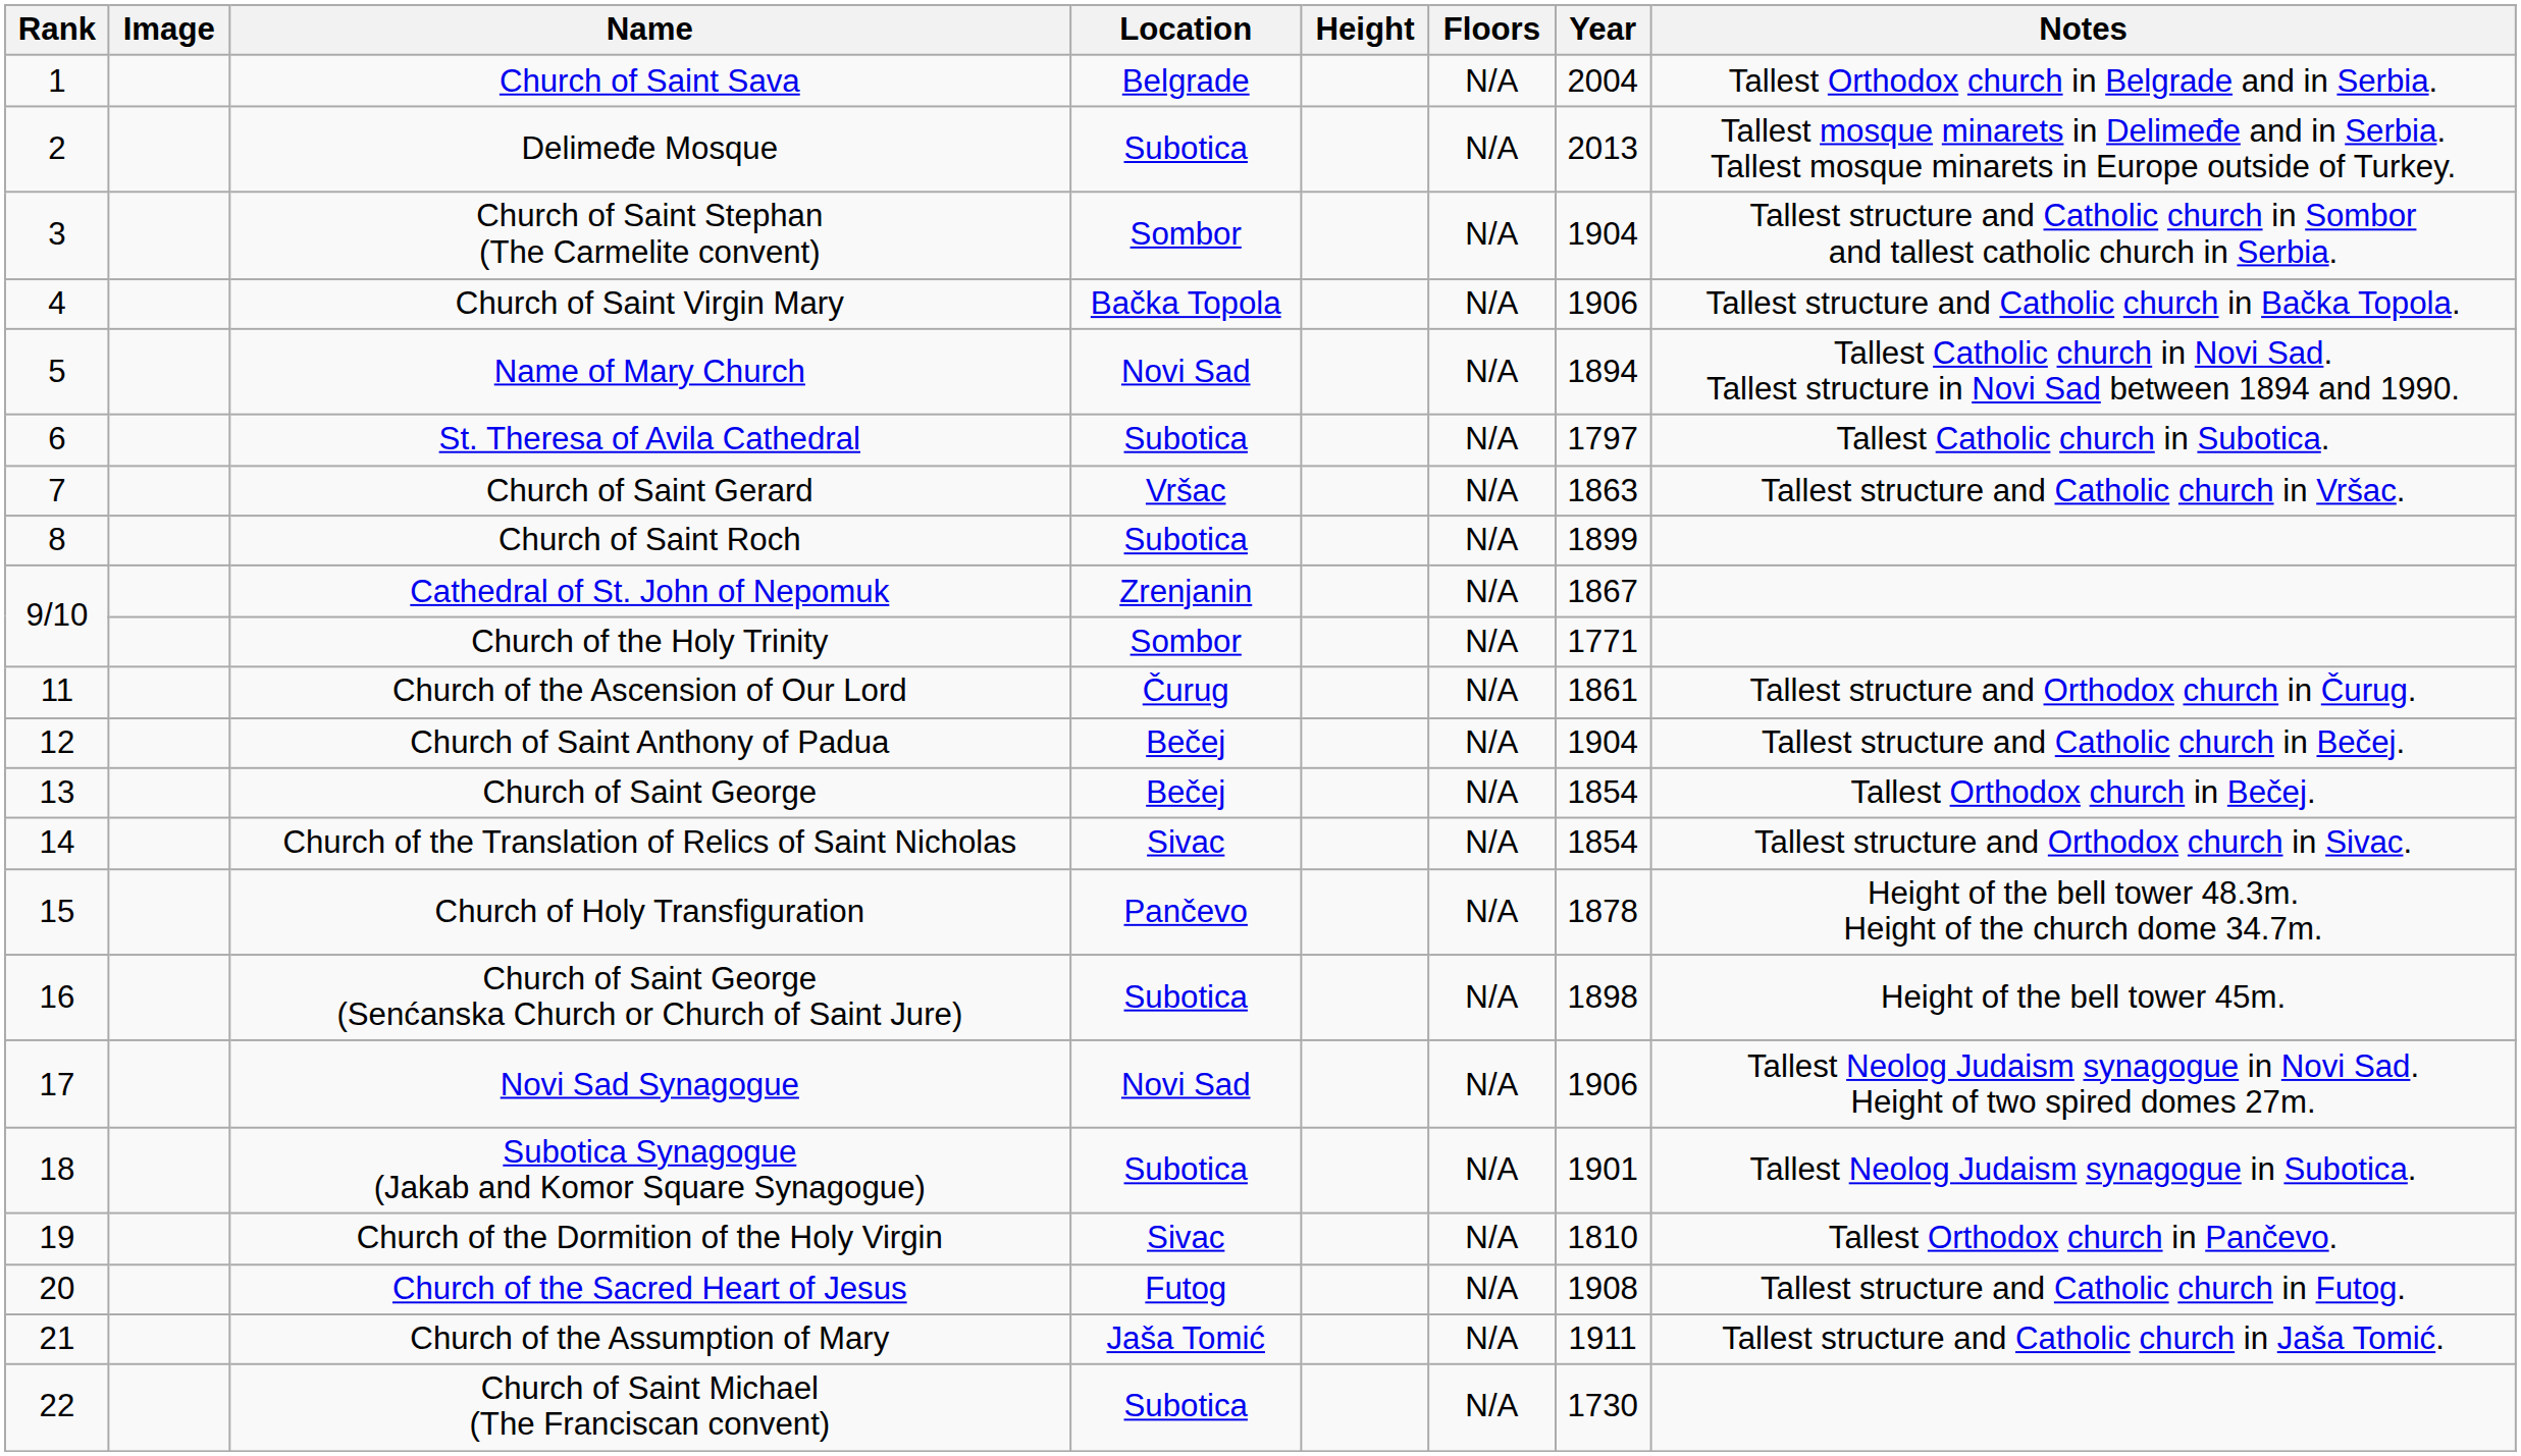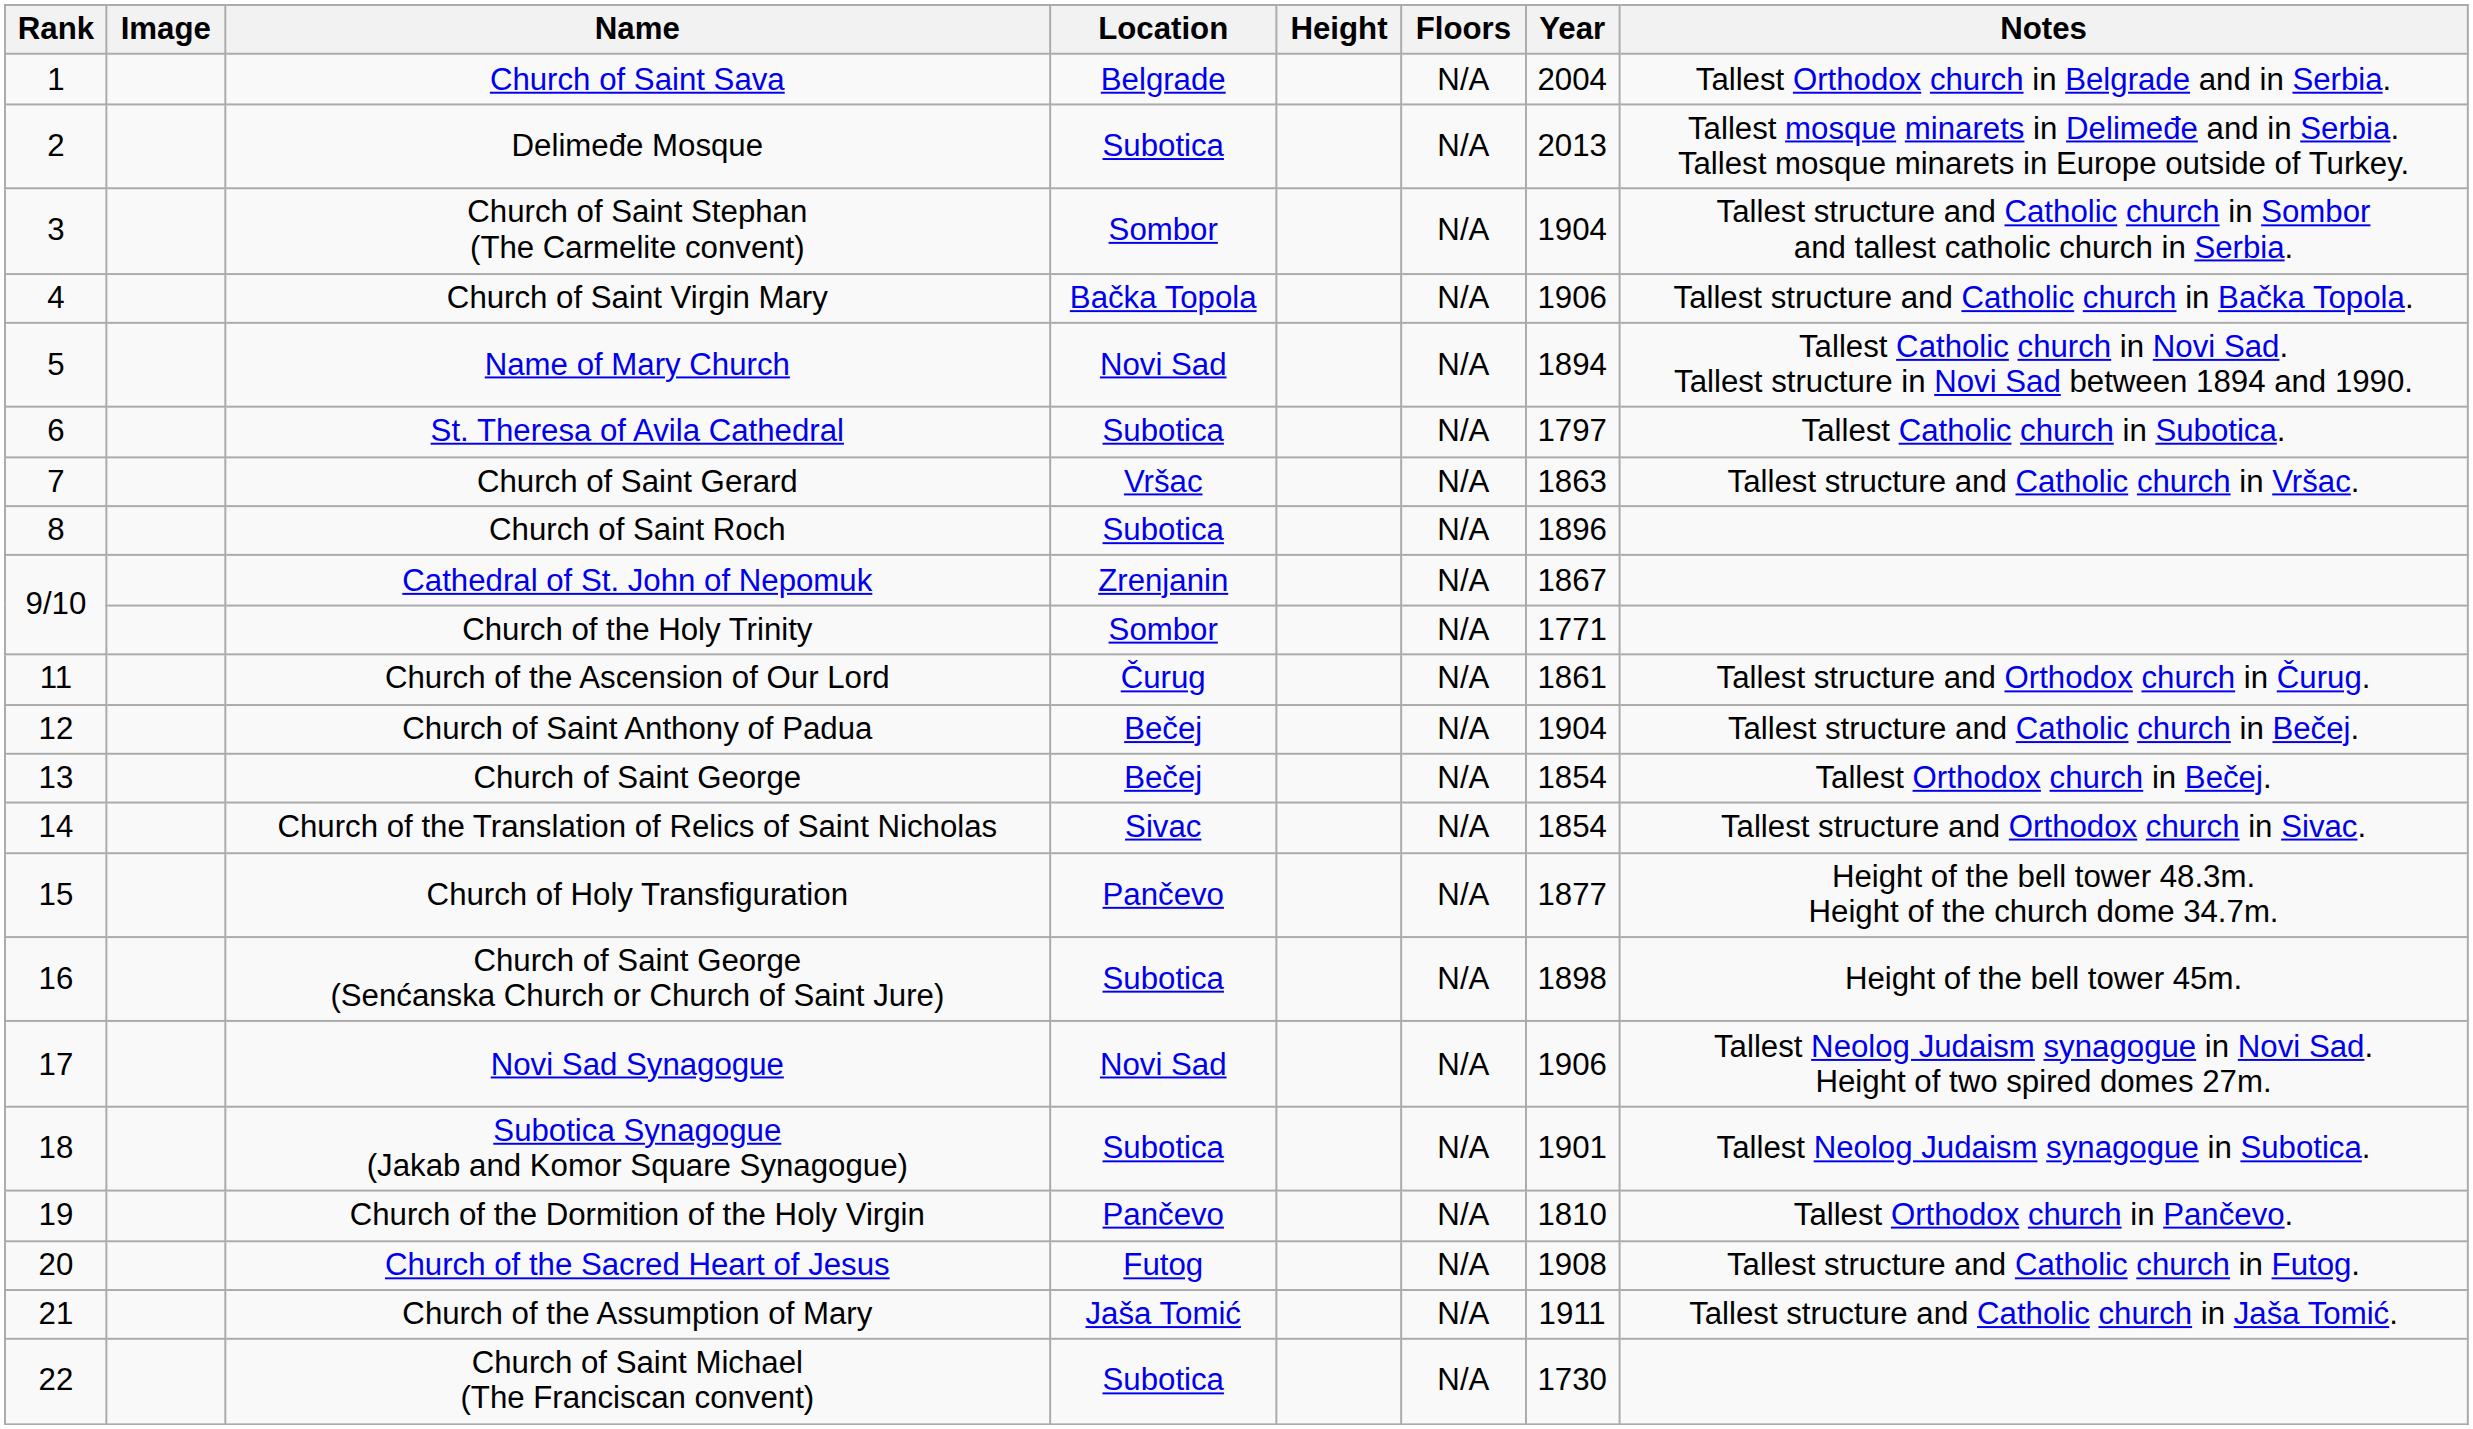 <table class="wikitable sortable" style="width:100%; margin:auto;" "text-align:center">
 <tr>
 <th scope="col">Rank</th>
 <th scope="col">Image</th>
 <th scope="col">Name</th>
 <th scope="col">Location</th>
 <th scope="col">Height</th>
 <th scope="col">Floors</th>
 <th scope="col">Year</th>
 <th scope="col">Notes</th>
 </tr>
 <tr>
 <td align="center">1</td>
 <td align="center"></td>
 <td align="center"><a href='#'>Church of Saint Sava</a></td>
 <td align="center"><a href='#'>Belgrade</a></td>
 <td align="center"></td>
 <td align="center">N/A</td>
 <td align="center">2004</td>
 <td align="center">Tallest <a href='#'>Orthodox</a> <a href='#'>church</a> in <a href='#'>Belgrade</a> and in <a href='#'>Serbia</a>.</td>
 </tr>
 <tr>
 <td align="center">2</td>
 <td align="center"></td>
 <td align="center">Delimeđe Mosque</td>
 <td align="center"><a href='#'>Subotica</a></td>
 <td align="center"></td>
 <td align="center">N/A</td>
 <td align="center">2013</td>
 <td align="center">Tallest <a href='#'>mosque</a> <a href='#'>minarets</a> in <a href='#'>Delimeđe</a> and in <a href='#'>Serbia</a>.<br>Tallest mosque minarets in Europe outside of Turkey.</td>
 </tr>
 <tr>
 <td align="center">3</td>
 <td align="center"></td>
 <td align="center">Church of Saint Stephan <br>(The Carmelite convent)</td>
 <td align="center"><a href='#'>Sombor</a></td>
 <td align="center"></td>
 <td align="center">N/A</td>
 <td align="center">1904</td>
 <td align="center">Tallest structure and <a href='#'>Catholic</a> <a href='#'>church</a> in <a href='#'>Sombor</a><br> and tallest catholic church in <a href='#'>Serbia</a>.</td>
 </tr>
 <tr>
 <td align="center">4</td>
 <td align="center"></td>
 <td align="center">Church of Saint Virgin Mary</td>
 <td align="center"><a href='#'>Bačka Topola</a></td>
 <td align="center"></td>
 <td align="center">N/A</td>
 <td align="center">1906</td>
 <td align="center">Tallest structure and <a href='#'>Catholic</a> <a href='#'>church</a> in <a href='#'>Bačka Topola</a>.</td>
 </tr>
 <tr>
 <td align="center">5</td>
 <td align="center"></td>
 <td align="center"><a href='#'>Name of Mary Church</a></td>
 <td align="center"><a href='#'>Novi Sad</a></td>
 <td align="center"></td>
 <td align="center">N/A</td>
 <td align="center">1894</td>
 <td align="center">Tallest <a href='#'>Catholic</a> <a href='#'>church</a> in <a href='#'>Novi Sad</a>.<br> Tallest structure in <a href='#'>Novi Sad</a> between 1894 and 1990.</td>
 </tr>
 <tr>
 <td align="center">6</td>
 <td align="center"></td>
 <td align="center"><a href='#'>St. Theresa of Avila Cathedral</a></td>
 <td align="center"><a href='#'>Subotica</a></td>
 <td align="center"></td>
 <td align="center">N/A</td>
 <td align="center">1797</td>
 <td align="center">Tallest <a href='#'>Catholic</a> <a href='#'>church</a> in <a href='#'>Subotica</a>.</td>
 </tr>
 <tr>
 <td align="center">7</td>
 <td align="center"></td>
 <td align="center">Church of Saint Gerard</td>
 <td align="center"><a href='#'>Vršac</a></td>
 <td align="center"></td>
 <td align="center">N/A</td>
 <td align="center">1863</td>
 <td align="center">Tallest structure and <a href='#'>Catholic</a> <a href='#'>church</a> in <a href='#'>Vršac</a>.</td>
 </tr>
 <tr>
 <td align="center">8</td>
 <td align="center"></td>
 <td align="center">Church of Saint Roch</td>
 <td align="center"><a href='#'>Subotica</a></td>
 <td align="center"></td>
 <td align="center">N/A</td>
-<td align="center">1899</td>
+<td align="center">1896</td>
 <td align="center"></td>
 </tr>
 <tr>
 <td align="center" rowspan="2">9/10</td>
 <td align="center"></td>
 <td align="center"><a href='#'>Cathedral of St. John of Nepomuk</a></td>
 <td align="center"><a href='#'>Zrenjanin</a></td>
 <td align="center"></td>
 <td align="center">N/A</td>
 <td align="center">1867</td>
 <td></td>
 </tr>
 <tr>
 <td align="center"></td>
 <td align="center">Church of the Holy Trinity</td>
 <td align="center"><a href='#'>Sombor</a></td>
 <td align="center"></td>
 <td align="center">N/A</td>
 <td align="center">1771</td>
 <td align="center"></td>
 </tr>
 <tr>
 <td align="center">11</td>
 <td align="center"></td>
 <td align="center">Church of the Ascension of Our Lord</td>
 <td align="center"><a href='#'>Čurug</a></td>
 <td align="center"></td>
 <td align="center">N/A</td>
 <td align="center">1861</td>
 <td align="center">Tallest structure and <a href='#'>Orthodox</a> <a href='#'>church</a> in <a href='#'>Čurug</a>.</td>
 </tr>
 <tr>
 <td align="center">12</td>
 <td align="center"></td>
 <td align="center">Church of Saint Anthony of Padua</td>
 <td align="center"><a href='#'>Bečej</a></td>
 <td align="center"></td>
 <td align="center">N/A</td>
 <td align="center">1904</td>
 <td align="center">Tallest structure and <a href='#'>Catholic</a> <a href='#'>church</a> in <a href='#'>Bečej</a>.</td>
 </tr>
 <tr>
 <td align="center">13</td>
 <td align="center"></td>
 <td align="center">Church of Saint George</td>
 <td align="center"><a href='#'>Bečej</a></td>
 <td align="center"></td>
 <td align="center">N/A</td>
 <td align="center">1854</td>
 <td align="center">Tallest <a href='#'>Orthodox</a> <a href='#'>church</a> in <a href='#'>Bečej</a>.</td>
 </tr>
 <tr>
 <td align="center">14</td>
 <td align="center"></td>
 <td align="center">Church of the Translation of Relics of Saint Nicholas</td>
 <td align="center"><a href='#'>Sivac</a></td>
 <td align="center"></td>
 <td align="center">N/A</td>
 <td align="center">1854</td>
 <td align="center">Tallest structure and <a href='#'>Orthodox</a> <a href='#'>church</a> in <a href='#'>Sivac</a>.</td>
 </tr>
 <tr>
 <td align="center">15</td>
 <td align="center"></td>
 <td align="center">Church of Holy Transfiguration</td>
 <td align="center"><a href='#'>Pančevo</a></td>
 <td align="center"></td>
 <td align="center">N/A</td>
-<td align="center">1878</td>
+<td align="center">1877</td>
 <td align="center">Height of the bell tower 48.3m.<br> Height of the church dome 34.7m.</td>
 </tr>
 <tr>
 <td align="center">16</td>
 <td align="center"></td>
 <td align="center">Church of Saint George <br>(Senćanska Church or Church of Saint Jure)</td>
 <td align="center"><a href='#'>Subotica</a></td>
 <td align="center"></td>
 <td align="center">N/A</td>
 <td align="center">1898</td>
 <td align="center">Height of the bell tower 45m.</td>
 </tr>
 <tr>
 <td align="center">17</td>
 <td align="center"></td>
 <td align="center"><a href='#'>Novi Sad Synagogue</a></td>
 <td align="center"><a href='#'>Novi Sad</a></td>
 <td align="center"></td>
 <td align="center">N/A</td>
 <td align="center">1906</td>
 <td align="center">Tallest <a href='#'>Neolog Judaism</a> <a href='#'>synagogue</a> in <a href='#'>Novi Sad</a>.<br> Height of two spired domes 27m.</td>
 </tr>
 <tr>
 <td align="center">18</td>
 <td align="center"></td>
 <td align="center"><a href='#'>Subotica Synagogue</a><br>(Jakab and Komor Square Synagogue)</td>
 <td align="center"><a href='#'>Subotica</a></td>
 <td align="center"></td>
 <td align="center">N/A</td>
 <td align="center">1901</td>
 <td align="center">Tallest <a href='#'>Neolog Judaism</a> <a href='#'>synagogue</a> in <a href='#'>Subotica</a>.</td>
 </tr>
 <tr>
 <td align="center">19</td>
 <td align="center"></td>
 <td align="center">Church of the Dormition of the Holy Virgin</td>
-<td align="center"><a href='#'>Sivac</a></td>
+<td align="center"><a href='#'>Pančevo</a></td>
 <td align="center"></td>
 <td align="center">N/A</td>
 <td align="center">1810</td>
 <td align="center">Tallest <a href='#'>Orthodox</a> <a href='#'>church</a> in <a href='#'>Pančevo</a>.</td>
 </tr>
 <tr>
 <td align="center">20</td>
 <td align="center"></td>
 <td align="center"><a href='#'>Church of the Sacred Heart of Jesus</a></td>
 <td align="center"><a href='#'>Futog</a></td>
 <td align="center"></td>
 <td align="center">N/A</td>
 <td align="center">1908</td>
 <td align="center">Tallest structure and <a href='#'>Catholic</a> <a href='#'>church</a> in <a href='#'>Futog</a>.</td>
 </tr>
 <tr>
 <td align="center">21</td>
 <td align="center"></td>
 <td align="center">Church of the Assumption of Mary</td>
 <td align="center"><a href='#'>Jaša Tomić</a></td>
 <td align="center"></td>
 <td align="center">N/A</td>
 <td align="center">1911</td>
 <td align="center">Tallest structure and <a href='#'>Catholic</a> <a href='#'>church</a> in <a href='#'>Jaša Tomić</a>.</td>
 </tr>
 <tr>
 <td align="center">22</td>
 <td align="center"></td>
 <td align="center">Church of Saint Michael<br>(The Franciscan convent)</td>
 <td align="center"><a href='#'>Subotica</a></td>
 <td align="center"></td>
 <td align="center">N/A</td>
 <td align="center">1730</td>
 <td align="center"></td>
 </tr>
 <tr>
 </tr>
 </table>
